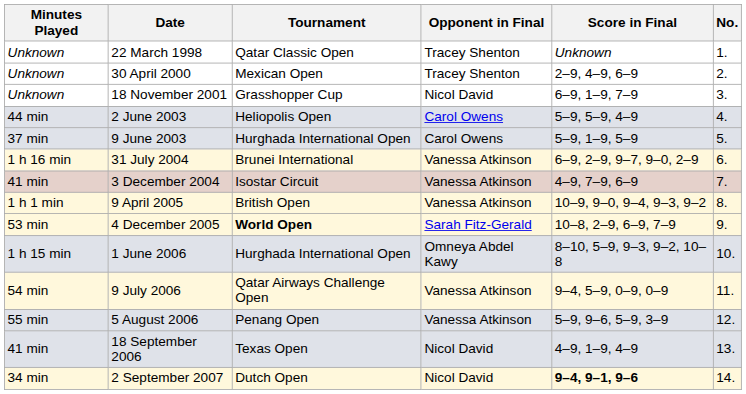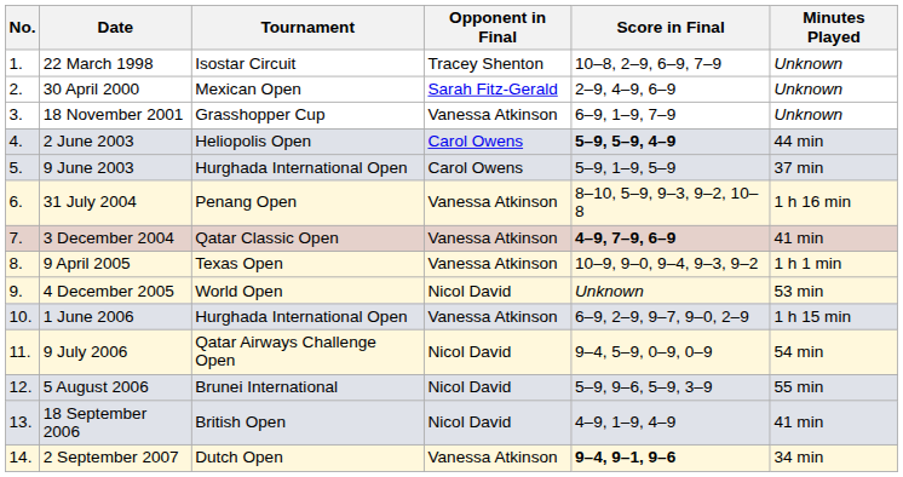 <table class="sortable wikitable">
 <tr>
-<th>Minutes Played</th>
+<th>No.</th>
 <th>Date</th>
 <th>Tournament</th>
 <th>Opponent in Final</th>
 <th>Score in Final</th>
-<th>No.</th>
+<th>Minutes Played</th>
 </tr>
 <tr style="background:White;">
+<td>1.</td>
+<td>22 March 1998</td>
+<td>Isostar Circuit</td>
+<td> Tracey Shenton</td>
+<td>10–8, 2–9, 6–9, 7–9</td>
 <td><em>Unknown</em></td>
-<td>22 March 1998</td>
-<td>Qatar Classic Open</td>
-<td> Tracey Shenton</td>
-<td><em>Unknown</em></td>
-<td>1.</td>
 </tr>
 <tr style="background:White;">
-<td align="left"><em>Unknown</em></td>
+<td>2.</td>
 <td>30 April 2000</td>
 <td>Mexican Open</td>
-<td> Tracey Shenton</td>
+<td> <a href='#'>Sarah Fitz-Gerald</a></td>
 <td>2–9, 4–9, 6–9</td>
-<td>2.</td>
+<td align="left"><em>Unknown</em></td>
 </tr>
 <tr style="background:White;">
-<td align="left"><em>Unknown</em></td>
+<td>3.</td>
 <td>18 November 2001</td>
 <td>Grasshopper Cup</td>
-<td> Nicol David</td>
+<td> Vanessa Atkinson</td>
 <td>6–9, 1–9, 7–9</td>
-<td>3.</td>
+<td align="left"><em>Unknown</em></td>
 </tr>
 <tr style="background:#dfe2e9;">
-<td align="left">44 min</td>
+<td>4.</td>
 <td>2 June 2003</td>
 <td>Heliopolis Open</td>
 <td> <a href='#'>Carol Owens</a></td>
-<td>5–9, 5–9, 4–9</td>
-<td>4.</td>
+<td><strong>5–9, 5–9, 4–9</strong></td>
+<td align="left">44 min</td>
 </tr>
 <tr style="background:#dfe2e9;">
-<td align="left">37 min</td>
+<td>5.</td>
 <td>9 June 2003</td>
 <td>Hurghada International Open</td>
 <td> Carol Owens</td>
 <td>5–9, 1–9, 5–9</td>
-<td>5.</td>
+<td align="left">37 min</td>
 </tr>
 <tr style="background:Cornsilk;">
+<td>6.</td>
+<td>31 July 2004</td>
+<td>Penang Open</td>
+<td> Vanessa Atkinson</td>
+<td>8–10, 5–9, 9–3, 9–2, 10–8</td>
 <td align="left">1 h 16 min</td>
-<td>31 July 2004</td>
-<td>Brunei International</td>
+</tr>
+<tr style="background:#e5d1cb;">
+<td>7.</td>
+<td>3 December 2004</td>
+<td>Qatar Classic Open</td>
+<td> Vanessa Atkinson</td>
+<td><strong>4–9, 7–9, 6–9</strong></td>
+<td align="left">41 min</td>
+</tr>
+<tr style="background:Cornsilk;">
+<td>8.</td>
+<td>9 April 2005</td>
+<td>Texas Open</td>
+<td> Vanessa Atkinson</td>
+<td>10–9, 9–0, 9–4, 9–3, 9–2</td>
+<td align="left">1 h 1 min</td>
+</tr>
+<tr style="background:Cornsilk;">
+<td>9.</td>
+<td>4 December 2005</td>
+<td>World Open</td>
+<td> Nicol David</td>
+<td><em>Unknown</em></td>
+<td align="left">53 min</td>
+</tr>
+<tr style="background:#dfe2e9;">
+<td>10.</td>
+<td>1 June 2006</td>
+<td>Hurghada International Open</td>
 <td> Vanessa Atkinson</td>
 <td>6–9, 2–9, 9–7, 9–0, 2–9</td>
-<td>6.</td>
-</tr>
-<tr style="background:#e5d1cb;">
-<td align="left">41 min</td>
-<td>3 December 2004</td>
-<td>Isostar Circuit</td>
-<td> Vanessa Atkinson</td>
-<td>4–9, 7–9, 6–9</td>
-<td>7.</td>
+<td align="left">1 h 15 min</td>
 </tr>
 <tr style="background:Cornsilk;">
-<td align="left">1 h 1 min</td>
-<td>9 April 2005</td>
+<td>11.</td>
+<td>9 July 2006</td>
+<td>Qatar Airways Challenge Open</td>
+<td> Nicol David</td>
+<td>9–4, 5–9, 0–9, 0–9</td>
+<td align="left">54 min</td>
+</tr>
+<tr style="background:#dfe2e9;">
+<td>12.</td>
+<td>5 August 2006</td>
+<td>Brunei International</td>
+<td> Nicol David</td>
+<td>5–9, 9–6, 5–9, 3–9</td>
+<td align="left">55 min</td>
+</tr>
+<tr style="background:#dfe2e9;">
+<td>13.</td>
+<td>18 September 2006</td>
 <td>British Open</td>
-<td> Vanessa Atkinson</td>
-<td>10–9, 9–0, 9–4, 9–3, 9–2</td>
-<td>8.</td>
+<td> Nicol David</td>
+<td>4–9, 1–9, 4–9</td>
+<td align="left">41 min</td>
 </tr>
 <tr style="background:Cornsilk;">
-<td align="left">53 min</td>
-<td>4 December 2005</td>
-<td><strong>World Open</strong></td>
-<td> <a href='#'>Sarah Fitz-Gerald</a></td>
-<td>10–8, 2–9, 6–9, 7–9</td>
-<td>9.</td>
-</tr>
-<tr style="background:#dfe2e9;">
-<td align="left">1 h 15 min</td>
-<td>1 June 2006</td>
-<td>Hurghada International Open</td>
-<td> Omneya Abdel Kawy</td>
-<td>8–10, 5–9, 9–3, 9–2, 10–8</td>
-<td>10.</td>
-</tr>
-<tr style="background:Cornsilk;">
-<td align="left">54 min</td>
-<td>9 July 2006</td>
-<td>Qatar Airways Challenge Open</td>
-<td> Vanessa Atkinson</td>
-<td>9–4, 5–9, 0–9, 0–9</td>
-<td>11.</td>
-</tr>
-<tr style="background:#dfe2e9;">
-<td align="left">55 min</td>
-<td>5 August 2006</td>
-<td>Penang Open</td>
-<td> Vanessa Atkinson</td>
-<td>5–9, 9–6, 5–9, 3–9</td>
-<td>12.</td>
-</tr>
-<tr style="background:#dfe2e9;">
-<td align="left">41 min</td>
-<td>18 September 2006</td>
-<td>Texas Open</td>
-<td> Nicol David</td>
-<td>4–9, 1–9, 4–9</td>
-<td>13.</td>
-</tr>
-<tr style="background:Cornsilk;">
-<td align="left">34 min</td>
+<td>14.</td>
 <td>2 September 2007</td>
 <td>Dutch Open</td>
-<td> Nicol David</td>
+<td> Vanessa Atkinson</td>
 <td><strong>9–4, 9–1, 9–6</strong></td>
-<td>14.</td>
+<td align="left">34 min</td>
 </tr>
 </table>
